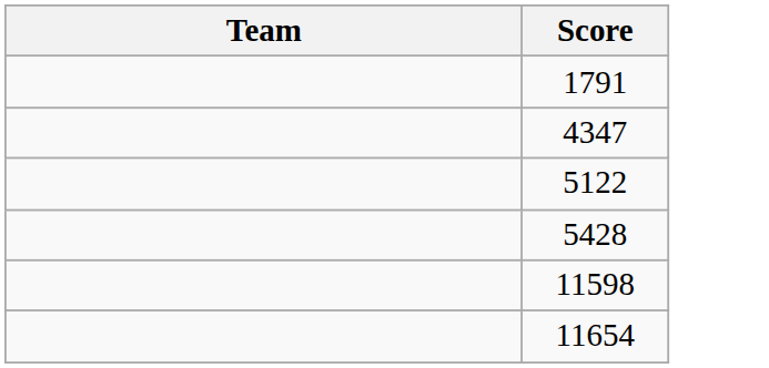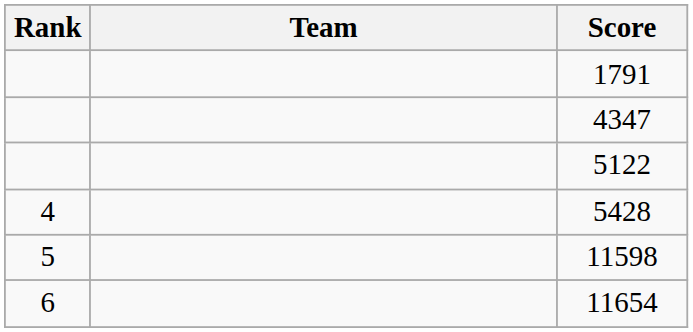 <table class=wikitable style="text-align:center">
 <tr>
+<th width=40>Rank</th>
 <th width=250>Team</th>
 <th width=65>Score</th>
 </tr>
 <tr>
+<td></td>
 <td align=left></td>
 <td>1791</td>
 </tr>
 <tr>
+<td></td>
 <td align=left></td>
 <td>4347</td>
 </tr>
 <tr>
+<td></td>
 <td align=left></td>
 <td>5122</td>
 </tr>
 <tr>
+<td>4</td>
 <td align=left></td>
 <td>5428</td>
 </tr>
 <tr>
+<td>5</td>
 <td align=left></td>
 <td>11598</td>
 </tr>
 <tr>
+<td>6</td>
 <td align=left></td>
 <td>11654</td>
 </tr>
 </table>
